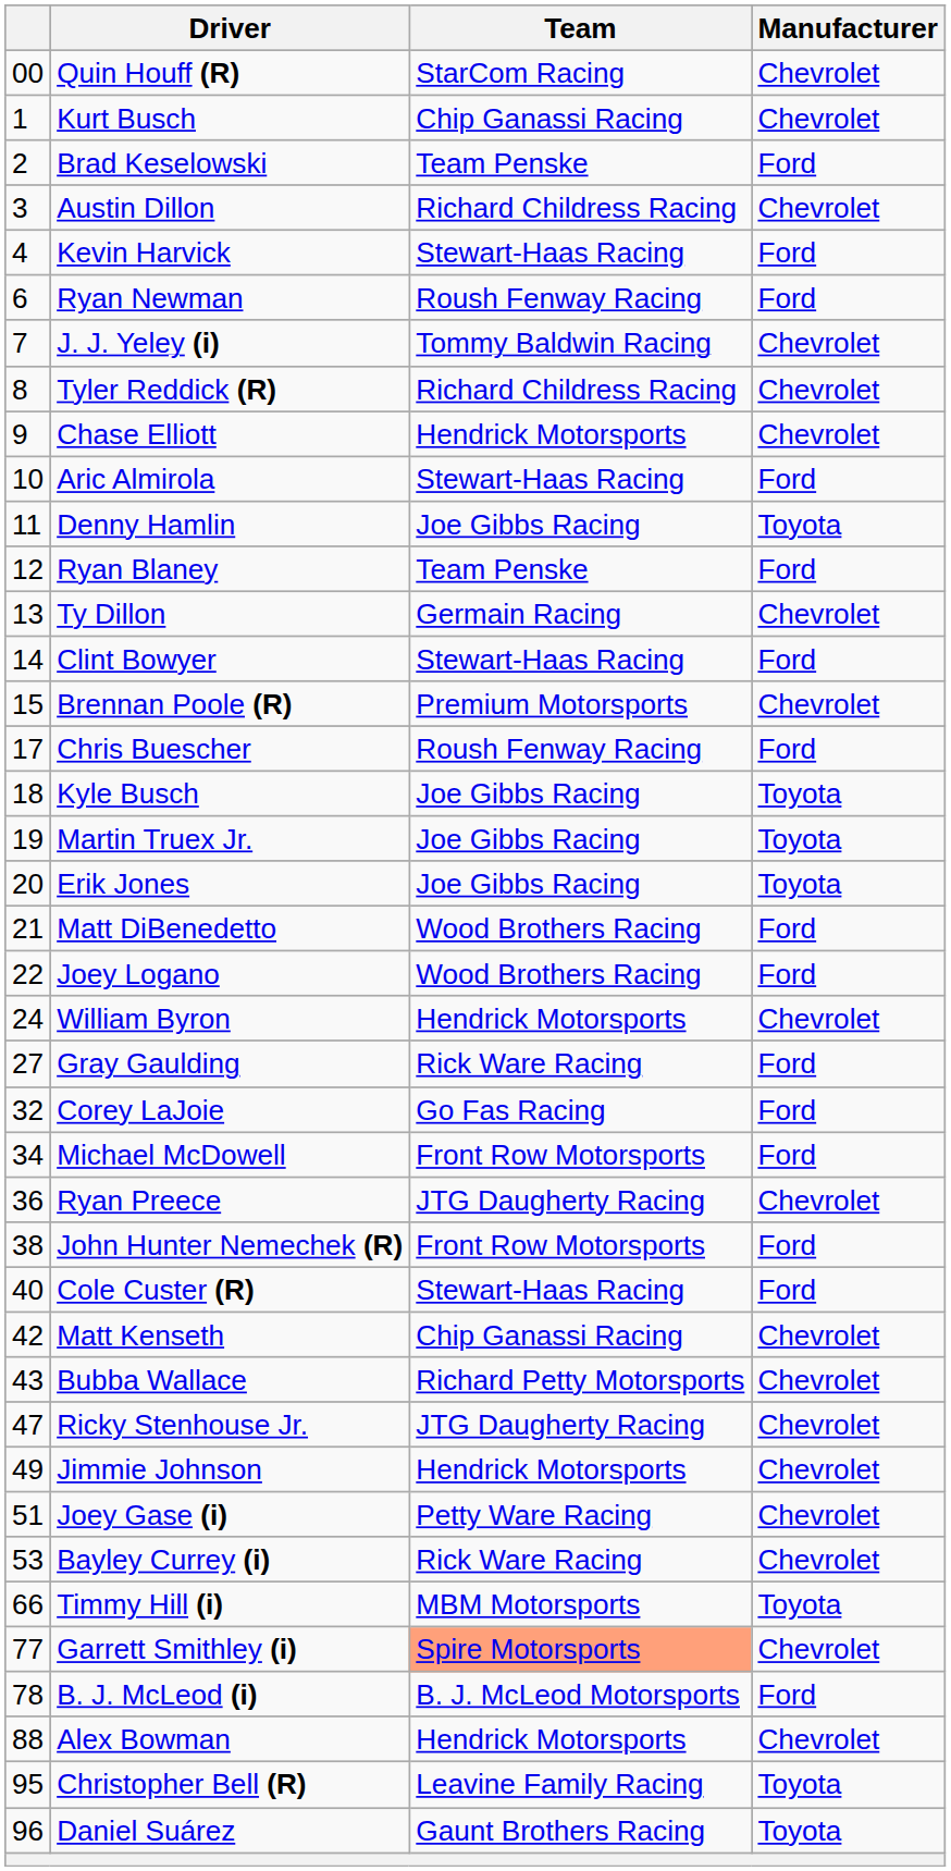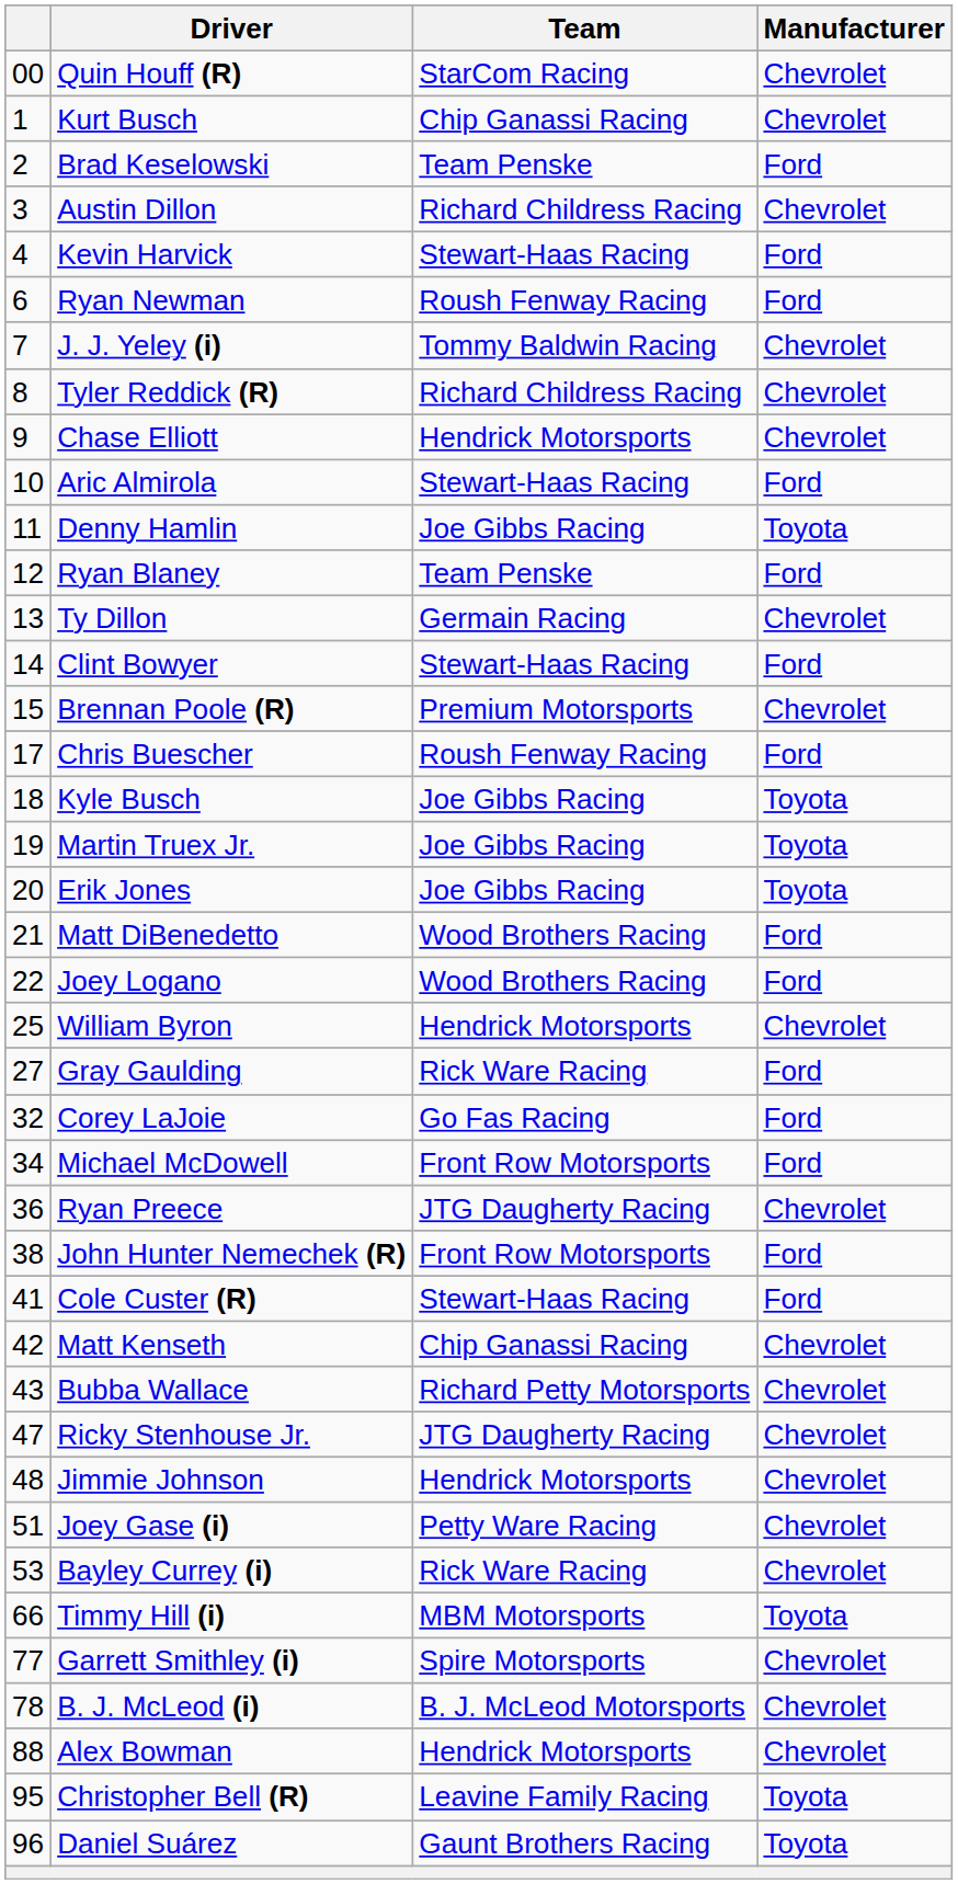 <table class="wikitable" style="font-size:95%">
 <tr>
 <th></th>
 <th>Driver</th>
 <th>Team</th>
 <th>Manufacturer</th>
 </tr>
 <tr>
 <td>00</td>
 <td><a href='#'>Quin Houff</a> <strong>(R)</strong></td>
 <td><a href='#'>StarCom Racing</a></td>
 <td><a href='#'>Chevrolet</a></td>
 </tr>
 <tr>
 <td>1</td>
 <td><a href='#'>Kurt Busch</a></td>
 <td><a href='#'>Chip Ganassi Racing</a></td>
 <td><a href='#'>Chevrolet</a></td>
 </tr>
 <tr>
 <td>2</td>
 <td><a href='#'>Brad Keselowski</a></td>
 <td><a href='#'>Team Penske</a></td>
 <td><a href='#'>Ford</a></td>
 </tr>
 <tr>
 <td>3</td>
 <td><a href='#'>Austin Dillon</a></td>
 <td><a href='#'>Richard Childress Racing</a></td>
 <td><a href='#'>Chevrolet</a></td>
 </tr>
 <tr>
 <td>4</td>
 <td><a href='#'>Kevin Harvick</a></td>
 <td><a href='#'>Stewart-Haas Racing</a></td>
 <td><a href='#'>Ford</a></td>
 </tr>
 <tr>
 <td>6</td>
 <td><a href='#'>Ryan Newman</a></td>
 <td><a href='#'>Roush Fenway Racing</a></td>
 <td><a href='#'>Ford</a></td>
 </tr>
 <tr>
 <td>7</td>
 <td><a href='#'>J. J. Yeley</a> <strong>(i)</strong></td>
 <td><a href='#'>Tommy Baldwin Racing</a></td>
 <td><a href='#'>Chevrolet</a></td>
 </tr>
 <tr>
 <td>8</td>
 <td><a href='#'>Tyler Reddick</a> <strong>(R)</strong></td>
 <td><a href='#'>Richard Childress Racing</a></td>
 <td><a href='#'>Chevrolet</a></td>
 </tr>
 <tr>
 <td>9</td>
 <td><a href='#'>Chase Elliott</a></td>
 <td><a href='#'>Hendrick Motorsports</a></td>
 <td><a href='#'>Chevrolet</a></td>
 </tr>
 <tr>
 <td>10</td>
 <td><a href='#'>Aric Almirola</a></td>
 <td><a href='#'>Stewart-Haas Racing</a></td>
 <td><a href='#'>Ford</a></td>
 </tr>
 <tr>
 <td>11</td>
 <td><a href='#'>Denny Hamlin</a></td>
 <td><a href='#'>Joe Gibbs Racing</a></td>
 <td><a href='#'>Toyota</a></td>
 </tr>
 <tr>
 <td>12</td>
 <td><a href='#'>Ryan Blaney</a></td>
 <td><a href='#'>Team Penske</a></td>
 <td><a href='#'>Ford</a></td>
 </tr>
 <tr>
 <td>13</td>
 <td><a href='#'>Ty Dillon</a></td>
 <td><a href='#'>Germain Racing</a></td>
 <td><a href='#'>Chevrolet</a></td>
 </tr>
 <tr>
 <td>14</td>
 <td><a href='#'>Clint Bowyer</a></td>
 <td><a href='#'>Stewart-Haas Racing</a></td>
 <td><a href='#'>Ford</a></td>
 </tr>
 <tr>
 <td>15</td>
 <td><a href='#'>Brennan Poole</a> <strong>(R)</strong></td>
 <td><a href='#'>Premium Motorsports</a></td>
 <td><a href='#'>Chevrolet</a></td>
 </tr>
 <tr>
 <td>17</td>
 <td><a href='#'>Chris Buescher</a></td>
 <td><a href='#'>Roush Fenway Racing</a></td>
 <td><a href='#'>Ford</a></td>
 </tr>
 <tr>
 <td>18</td>
 <td><a href='#'>Kyle Busch</a></td>
 <td><a href='#'>Joe Gibbs Racing</a></td>
 <td><a href='#'>Toyota</a></td>
 </tr>
 <tr>
 <td>19</td>
 <td><a href='#'>Martin Truex Jr.</a></td>
 <td><a href='#'>Joe Gibbs Racing</a></td>
 <td><a href='#'>Toyota</a></td>
 </tr>
 <tr>
 <td>20</td>
 <td><a href='#'>Erik Jones</a></td>
 <td><a href='#'>Joe Gibbs Racing</a></td>
 <td><a href='#'>Toyota</a></td>
 </tr>
 <tr>
 <td>21</td>
 <td><a href='#'>Matt DiBenedetto</a></td>
 <td><a href='#'>Wood Brothers Racing</a></td>
 <td><a href='#'>Ford</a></td>
 </tr>
 <tr>
 <td>22</td>
 <td><a href='#'>Joey Logano</a></td>
 <td><a href='#'>Wood Brothers Racing</a></td>
 <td><a href='#'>Ford</a></td>
 </tr>
 <tr>
-<td>24</td>
+<td>25</td>
 <td><a href='#'>William Byron</a></td>
 <td><a href='#'>Hendrick Motorsports</a></td>
 <td><a href='#'>Chevrolet</a></td>
 </tr>
 <tr>
 <td>27</td>
 <td><a href='#'>Gray Gaulding</a></td>
 <td><a href='#'>Rick Ware Racing</a></td>
 <td><a href='#'>Ford</a></td>
 </tr>
 <tr>
 <td>32</td>
 <td><a href='#'>Corey LaJoie</a></td>
 <td><a href='#'>Go Fas Racing</a></td>
 <td><a href='#'>Ford</a></td>
 </tr>
 <tr>
 <td>34</td>
 <td><a href='#'>Michael McDowell</a></td>
 <td><a href='#'>Front Row Motorsports</a></td>
 <td><a href='#'>Ford</a></td>
 </tr>
 <tr>
 <td>36</td>
 <td><a href='#'>Ryan Preece</a></td>
 <td><a href='#'>JTG Daugherty Racing</a></td>
 <td><a href='#'>Chevrolet</a></td>
 </tr>
 <tr>
 <td>38</td>
 <td><a href='#'>John Hunter Nemechek</a> <strong>(R)</strong></td>
 <td><a href='#'>Front Row Motorsports</a></td>
 <td><a href='#'>Ford</a></td>
 </tr>
 <tr>
-<td>40</td>
+<td>41</td>
 <td><a href='#'>Cole Custer</a> <strong>(R)</strong></td>
 <td><a href='#'>Stewart-Haas Racing</a></td>
 <td><a href='#'>Ford</a></td>
 </tr>
 <tr>
 <td>42</td>
 <td><a href='#'>Matt Kenseth</a></td>
 <td><a href='#'>Chip Ganassi Racing</a></td>
 <td><a href='#'>Chevrolet</a></td>
 </tr>
 <tr>
 <td>43</td>
 <td><a href='#'>Bubba Wallace</a></td>
 <td><a href='#'>Richard Petty Motorsports</a></td>
 <td><a href='#'>Chevrolet</a></td>
 </tr>
 <tr>
 <td>47</td>
 <td><a href='#'>Ricky Stenhouse Jr.</a></td>
 <td><a href='#'>JTG Daugherty Racing</a></td>
 <td><a href='#'>Chevrolet</a></td>
 </tr>
 <tr>
-<td>49</td>
+<td>48</td>
 <td><a href='#'>Jimmie Johnson</a></td>
 <td><a href='#'>Hendrick Motorsports</a></td>
 <td><a href='#'>Chevrolet</a></td>
 </tr>
 <tr>
 <td>51</td>
 <td><a href='#'>Joey Gase</a> <strong>(i)</strong></td>
 <td><a href='#'>Petty Ware Racing</a></td>
 <td><a href='#'>Chevrolet</a></td>
 </tr>
 <tr>
 <td>53</td>
 <td><a href='#'>Bayley Currey</a> <strong>(i)</strong></td>
 <td><a href='#'>Rick Ware Racing</a></td>
 <td><a href='#'>Chevrolet</a></td>
 </tr>
 <tr>
 <td>66</td>
 <td><a href='#'>Timmy Hill</a> <strong>(i)</strong></td>
 <td><a href='#'>MBM Motorsports</a></td>
 <td><a href='#'>Toyota</a></td>
 </tr>
 <tr>
 <td>77</td>
 <td><a href='#'>Garrett Smithley</a> <strong>(i)</strong></td>
-<td style="background: lightsalmon;"><a href='#'>Spire Motorsports</a></td>
+<td><a href='#'>Spire Motorsports</a></td>
 <td><a href='#'>Chevrolet</a></td>
 </tr>
 <tr>
 <td>78</td>
 <td><a href='#'>B. J. McLeod</a> <strong>(i)</strong></td>
 <td><a href='#'>B. J. McLeod Motorsports</a></td>
-<td><a href='#'>Ford</a></td>
+<td><a href='#'>Chevrolet</a></td>
 </tr>
 <tr>
 <td>88</td>
 <td><a href='#'>Alex Bowman</a></td>
 <td><a href='#'>Hendrick Motorsports</a></td>
 <td><a href='#'>Chevrolet</a></td>
 </tr>
 <tr>
 <td>95</td>
 <td><a href='#'>Christopher Bell</a> <strong>(R)</strong></td>
 <td><a href='#'>Leavine Family Racing</a></td>
 <td><a href='#'>Toyota</a></td>
 </tr>
 <tr>
 <td>96</td>
 <td><a href='#'>Daniel Suárez</a></td>
 <td><a href='#'>Gaunt Brothers Racing</a></td>
 <td><a href='#'>Toyota</a></td>
 </tr>
 <tr>
 <th colspan="4"></th>
 </tr>
 </table>
